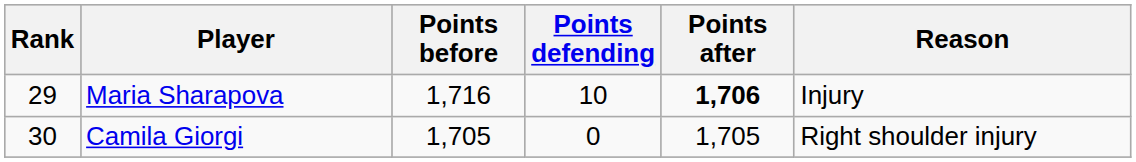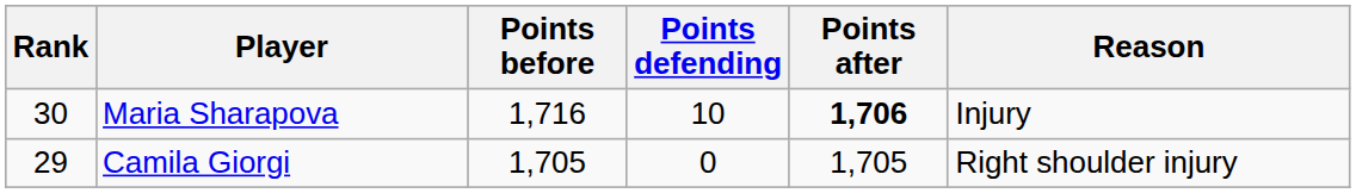 <table class="wikitable sortable">
 <tr>
 <th style="width:30px;">Rank</th>
 <th style="width:185px;">Player</th>
 <th style="width:75px;">Points before</th>
 <th style="width:75px;"><a href='#'>Points defending</a></th>
 <th style="width:75px;">Points after</th>
 <th style="width:200px;">Reason</th>
 </tr>
 <tr>
-<td style="text-align:center;">29</td>
+<td style="text-align:center;">30</td>
 <td> <a href='#'>Maria Sharapova</a></td>
 <td style="text-align:center;">1,716</td>
 <td style="text-align:center;">10</td>
 <td style="text-align:center;"><strong>1,706</strong></td>
 <td align="left">Injury</td>
 </tr>
 <tr>
-<td style="text-align:center;">30</td>
+<td style="text-align:center;">29</td>
 <td> <a href='#'>Camila Giorgi</a></td>
 <td style="text-align:center;">1,705</td>
 <td style="text-align:center;">0</td>
 <td style="text-align:center;">1,705</td>
 <td align="left">Right shoulder injury</td>
 </tr>
 </table>
